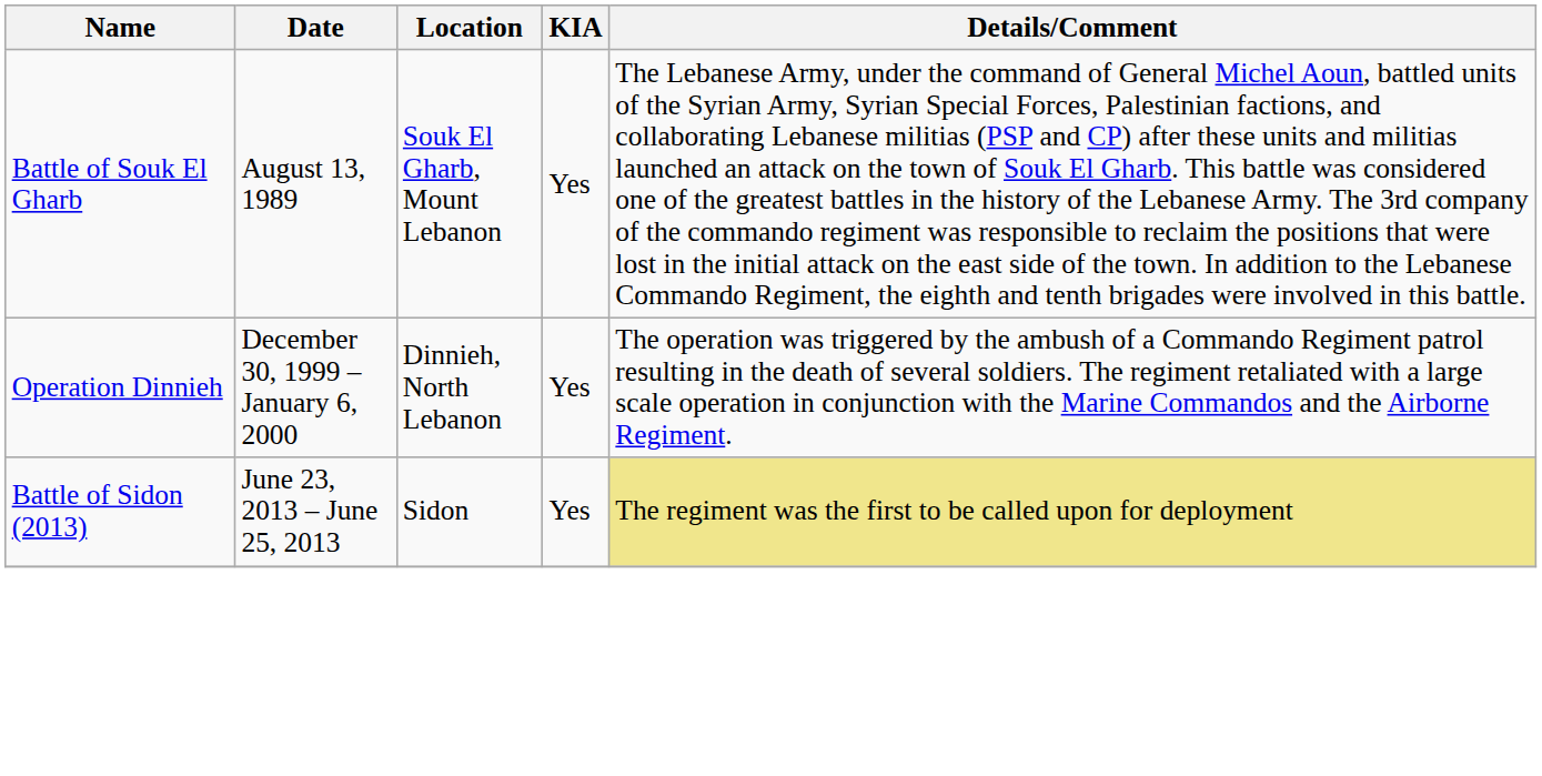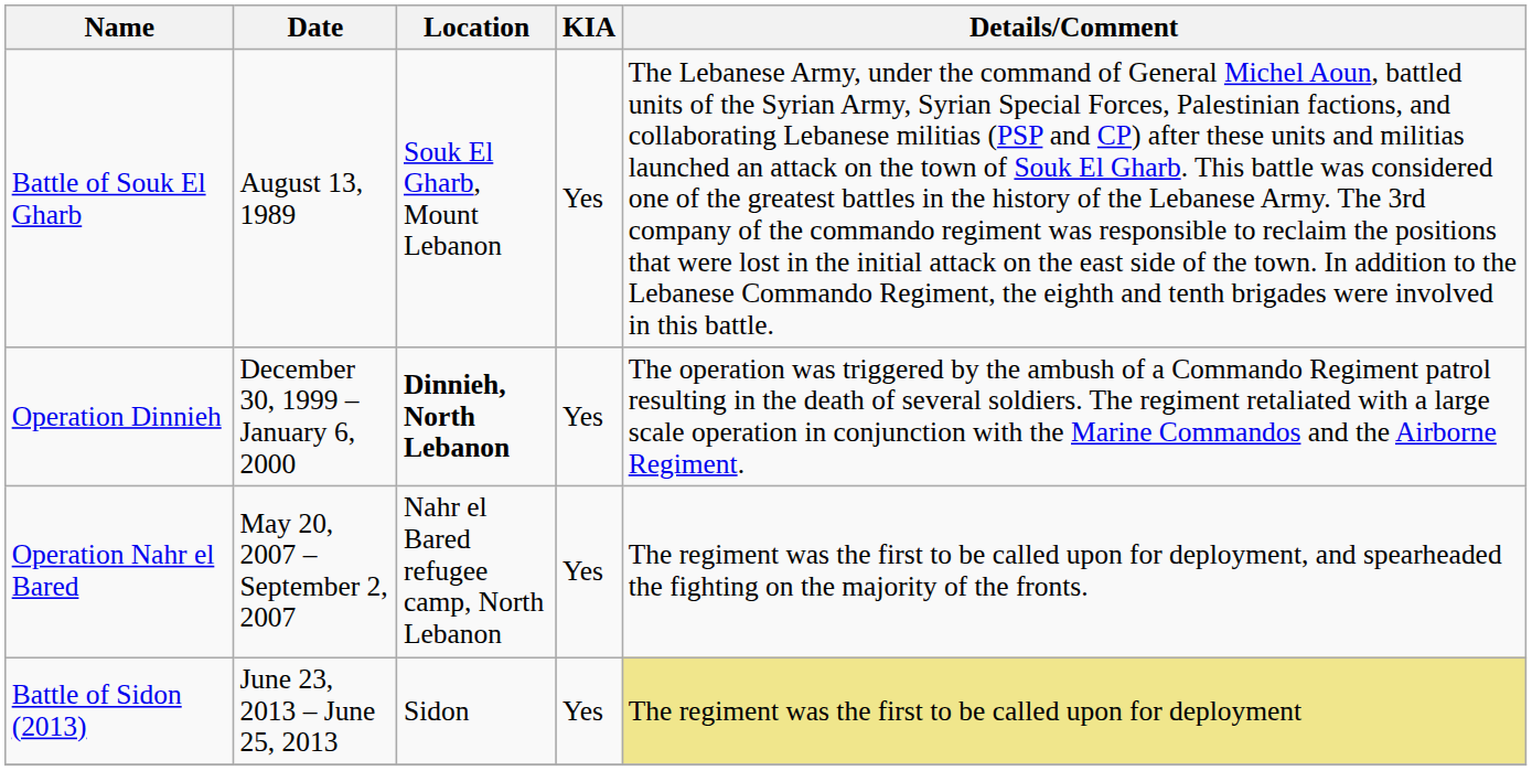 <table class="wikitable">
 <tr>
 <th>Name</th>
 <th>Date</th>
 <th>Location</th>
 <th>KIA</th>
 <th>Details/Comment</th>
 </tr>
 <tr>
 <td style="width:15%;"><a href='#'>Battle of Souk El Gharb</a></td>
 <td>August 13, 1989</td>
 <td><a href='#'>Souk El Gharb</a>, Mount Lebanon</td>
 <td>Yes</td>
 <td>The Lebanese Army, under the command of General <a href='#'>Michel Aoun</a>, battled units of the Syrian Army, Syrian Special Forces, Palestinian factions, and collaborating Lebanese militias (<a href='#'>PSP</a> and <a href='#'>CP</a>) after these units and militias launched an attack on the town of <a href='#'>Souk El Gharb</a>. This battle was considered one of the greatest battles in the history of the Lebanese Army. The 3rd company of the commando regiment was responsible to reclaim the positions that were lost in the initial attack on the east side of the town. In addition to the Lebanese Commando Regiment, the eighth and tenth brigades were involved in this battle.</td>
 </tr>
 <tr>
 <td><a href='#'>Operation Dinnieh</a></td>
 <td>December 30, 1999 – January 6, 2000</td>
-<td>Dinnieh, North Lebanon</td>
+<td><strong>Dinnieh, North Lebanon</strong></td>
 <td>Yes</td>
 <td>The operation was triggered by the ambush of a Commando Regiment patrol resulting in the death of several soldiers. The regiment retaliated with a large scale operation in conjunction with the <a href='#'>Marine Commandos</a> and the <a href='#'>Airborne Regiment</a>.</td>
+</tr>
+<tr>
+<td><a href='#'>Operation Nahr el Bared</a></td>
+<td>May 20, 2007 – September 2, 2007</td>
+<td>Nahr el Bared refugee camp, North Lebanon</td>
+<td>Yes</td>
+<td>The regiment was the first to be called upon for deployment, and spearheaded the fighting on the majority of the fronts.</td>
 </tr>
 <tr>
 <td><a href='#'>Battle of Sidon (2013)</a></td>
 <td>June 23, 2013 – June 25, 2013</td>
 <td>Sidon</td>
 <td>Yes</td>
 <td style="background: khaki;">The regiment was the first to be called upon for deployment</td>
 </tr>
 <tr>
 </tr>
 </table>
